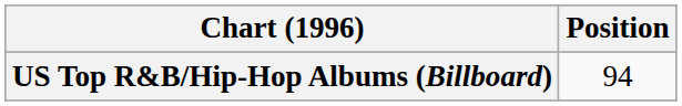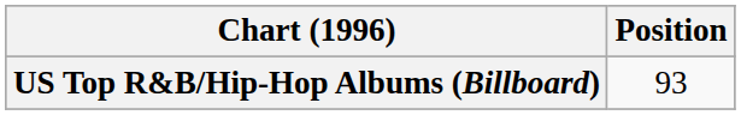 <table class="wikitable plainrowheaders" style="text-align:center">
 <tr>
 <th scope="col">Chart (1996)</th>
 <th scope="col">Position</th>
 </tr>
 <tr>
 <th scope="row">US Top R&B/Hip-Hop Albums (<em>Billboard</em>)</th>
-<td>94</td>
+<td>93</td>
 </tr>
 </table>
